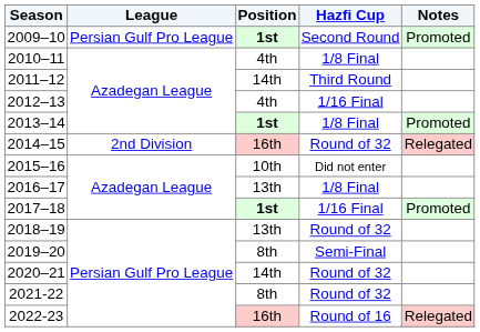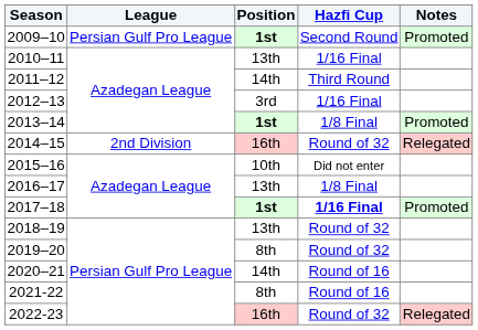 <table border="1" cellpadding="2" style="border-collapse:collapse; text-align:center; font-size:normal;">
 <tr style="background:#f0f6fa;">
 <th>Season</th>
 <th>League</th>
 <th>Position</th>
 <th><a href='#'>Hazfi Cup</a></th>
 <th>Notes</th>
 </tr>
 <tr>
 <td>2009–10</td>
 <td><a href='#'>Persian Gulf Pro League</a></td>
 <td style="text-align:center; background:#dfd;"><strong>1st</strong></td>
 <td><a href='#'>Second Round</a></td>
 <td style="text-align:center; background:#dfd;">Promoted</td>
 </tr>
 <tr>
 <td>2010–11</td>
 <td rowspan="4"><a href='#'>Azadegan League</a></td>
-<td>4th</td>
-<td><a href='#'>1/8 Final</a></td>
+<td>13th</td>
+<td><a href='#'>1/16 Final</a></td>
 <td></td>
 </tr>
 <tr>
 <td>2011–12</td>
 <td>14th</td>
 <td><a href='#'>Third Round</a></td>
 <td></td>
 </tr>
 <tr>
 <td>2012–13</td>
-<td>4th</td>
+<td>3rd</td>
 <td><a href='#'>1/16 Final</a></td>
 <td></td>
 </tr>
 <tr>
 <td>2013–14</td>
 <td style="text-align:center; background:#dfd;"><strong>1st</strong></td>
 <td><a href='#'>1/8 Final</a></td>
 <td style="text-align:center; background:#dfd;">Promoted</td>
 </tr>
 <tr>
 <td>2014–15</td>
 <td><a href='#'>2nd Division</a></td>
 <td style="text-align:center; background:#fcc;">16th</td>
 <td><a href='#'>Round of 32</a></td>
 <td style="text-align:center; background:#fcc;">Relegated</td>
 </tr>
 <tr>
 <td>2015–16</td>
 <td rowspan="3"><a href='#'>Azadegan League</a></td>
 <td>10th</td>
 <td><small>Did not enter</small></td>
 <td></td>
 </tr>
 <tr>
 <td>2016–17</td>
 <td>13th</td>
 <td><a href='#'>1/8 Final</a></td>
 <td></td>
 </tr>
 <tr>
 <td>2017–18</td>
 <td style="text-align:center; background:#dfd;"><strong>1st</strong></td>
-<td><a href='#'>1/16 Final</a></td>
+<td><strong><a href='#'>1/16 Final</a></strong></td>
 <td style="text-align:center; background:#dfd;">Promoted</td>
 </tr>
 <tr>
 <td>2018–19</td>
 <td rowspan="5"><a href='#'>Persian Gulf Pro League</a></td>
 <td>13th</td>
 <td><a href='#'>Round of 32</a></td>
 <td></td>
 </tr>
 <tr>
 <td>2019–20</td>
 <td>8th</td>
-<td><a href='#'>Semi-Final</a></td>
+<td><a href='#'>Round of 32</a></td>
 <td></td>
 </tr>
 <tr>
 <td>2020–21</td>
 <td>14th</td>
-<td><a href='#'>Round of 32</a></td>
+<td><a href='#'>Round of 16</a></td>
 <td></td>
 </tr>
 <tr>
 <td>2021-22</td>
 <td>8th</td>
-<td><a href='#'>Round of 32</a></td>
+<td><a href='#'>Round of 16</a></td>
 <td></td>
 </tr>
 <tr>
 <td>2022-23</td>
 <td style="text-align:center; background:#fcc;">16th</td>
-<td><a href='#'>Round of 16</a></td>
+<td><a href='#'>Round of 32</a></td>
 <td style="text-align:center; background:#fcc;">Relegated</td>
 </tr>
 </table>
